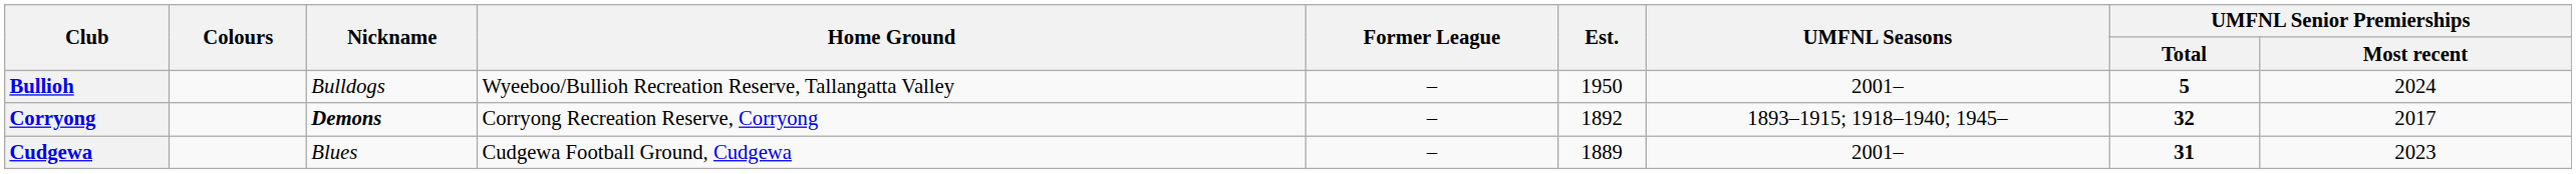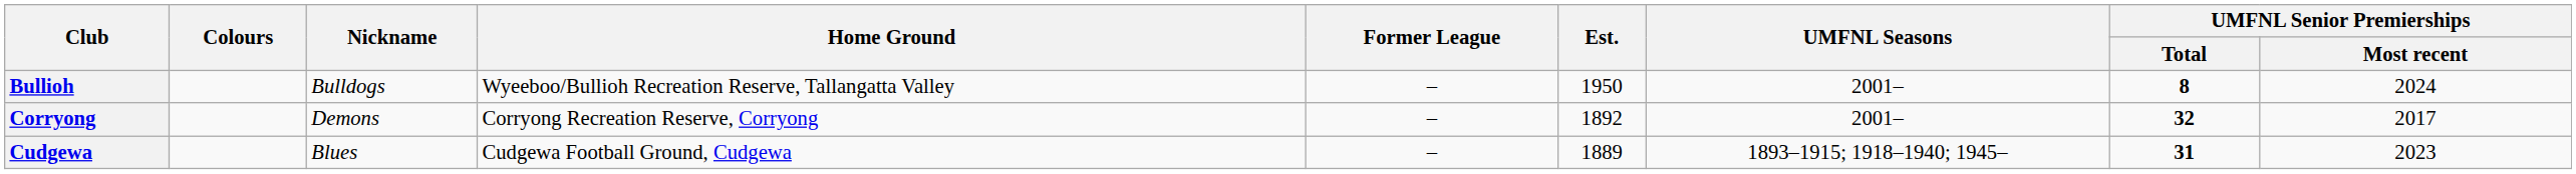 <table class="wikitable sortable mw-collapsible mw-collapsed" style="text-align:center; width:100%">
 <tr>
 <th rowspan="2">Club</th>
 <th rowspan="2">Colours</th>
 <th rowspan="2">Nickname</th>
 <th rowspan="2">Home Ground</th>
 <th rowspan="2">Former League</th>
 <th rowspan="2">Est.</th>
 <th rowspan="2">UMFNL Seasons</th>
 <th colspan="2">UMFNL Senior Premierships</th>
 </tr>
 <tr>
 <th>Total</th>
 <th>Most recent</th>
 </tr>
 <tr>
 <th style="text-align:left"><a href='#'>Bullioh</a></th>
 <td></td>
 <td align="left"><em>Bulldogs</em></td>
 <td align="left">Wyeeboo/Bullioh Recreation Reserve, Tallangatta Valley</td>
 <td style="text-align:center;">–</td>
 <td style="text-align:center;">1950</td>
 <td style="text-align:center;">2001–</td>
-<td style="text-align:center;"><strong>5</strong></td>
+<td style="text-align:center;"><strong>8</strong></td>
 <td>2024</td>
 </tr>
 <tr>
 <th style="text-align:left"><a href='#'>Corryong</a></th>
 <td></td>
-<td align="left"><strong><em>Demons</em></strong></td>
+<td align="left"><em>Demons</em></td>
 <td align="left">Corryong Recreation Reserve, <a href='#'>Corryong</a></td>
 <td style="text-align:center;">–</td>
 <td style="text-align:center;">1892</td>
-<td style="text-align:center;">1893–1915; 1918–1940; 1945–</td>
+<td style="text-align:center;">2001–</td>
 <td style="text-align:center;"><strong>32</strong></td>
 <td>2017</td>
 </tr>
 <tr>
 <th style="text-align:left"><a href='#'>Cudgewa</a></th>
 <td></td>
 <td align="left"><em>Blues</em></td>
 <td align="left">Cudgewa Football Ground, <a href='#'>Cudgewa</a></td>
 <td style="text-align:center;">–</td>
 <td style="text-align:center;">1889</td>
-<td style="text-align:center;">2001–</td>
+<td style="text-align:center;">1893–1915; 1918–1940; 1945–</td>
 <td style="text-align:center;"><strong>31</strong></td>
 <td>2023</td>
 </tr>
 </table>
